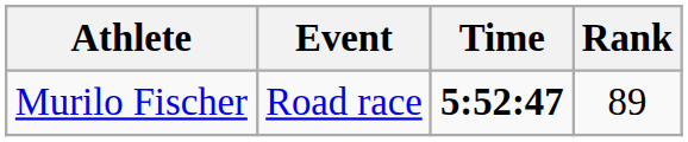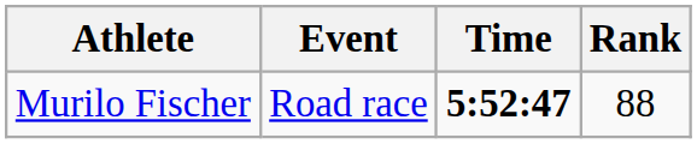 <table class=wikitable style=font-size:90%;text-align:center>
 <tr>
 <th>Athlete</th>
 <th>Event</th>
 <th>Time</th>
 <th>Rank</th>
 </tr>
 <tr>
 <td align=left><a href='#'>Murilo Fischer</a></td>
 <td align=left><a href='#'>Road race</a></td>
 <td><strong>5:52:47</strong></td>
-<td>89</td>
+<td>88</td>
 </tr>
 </table>
